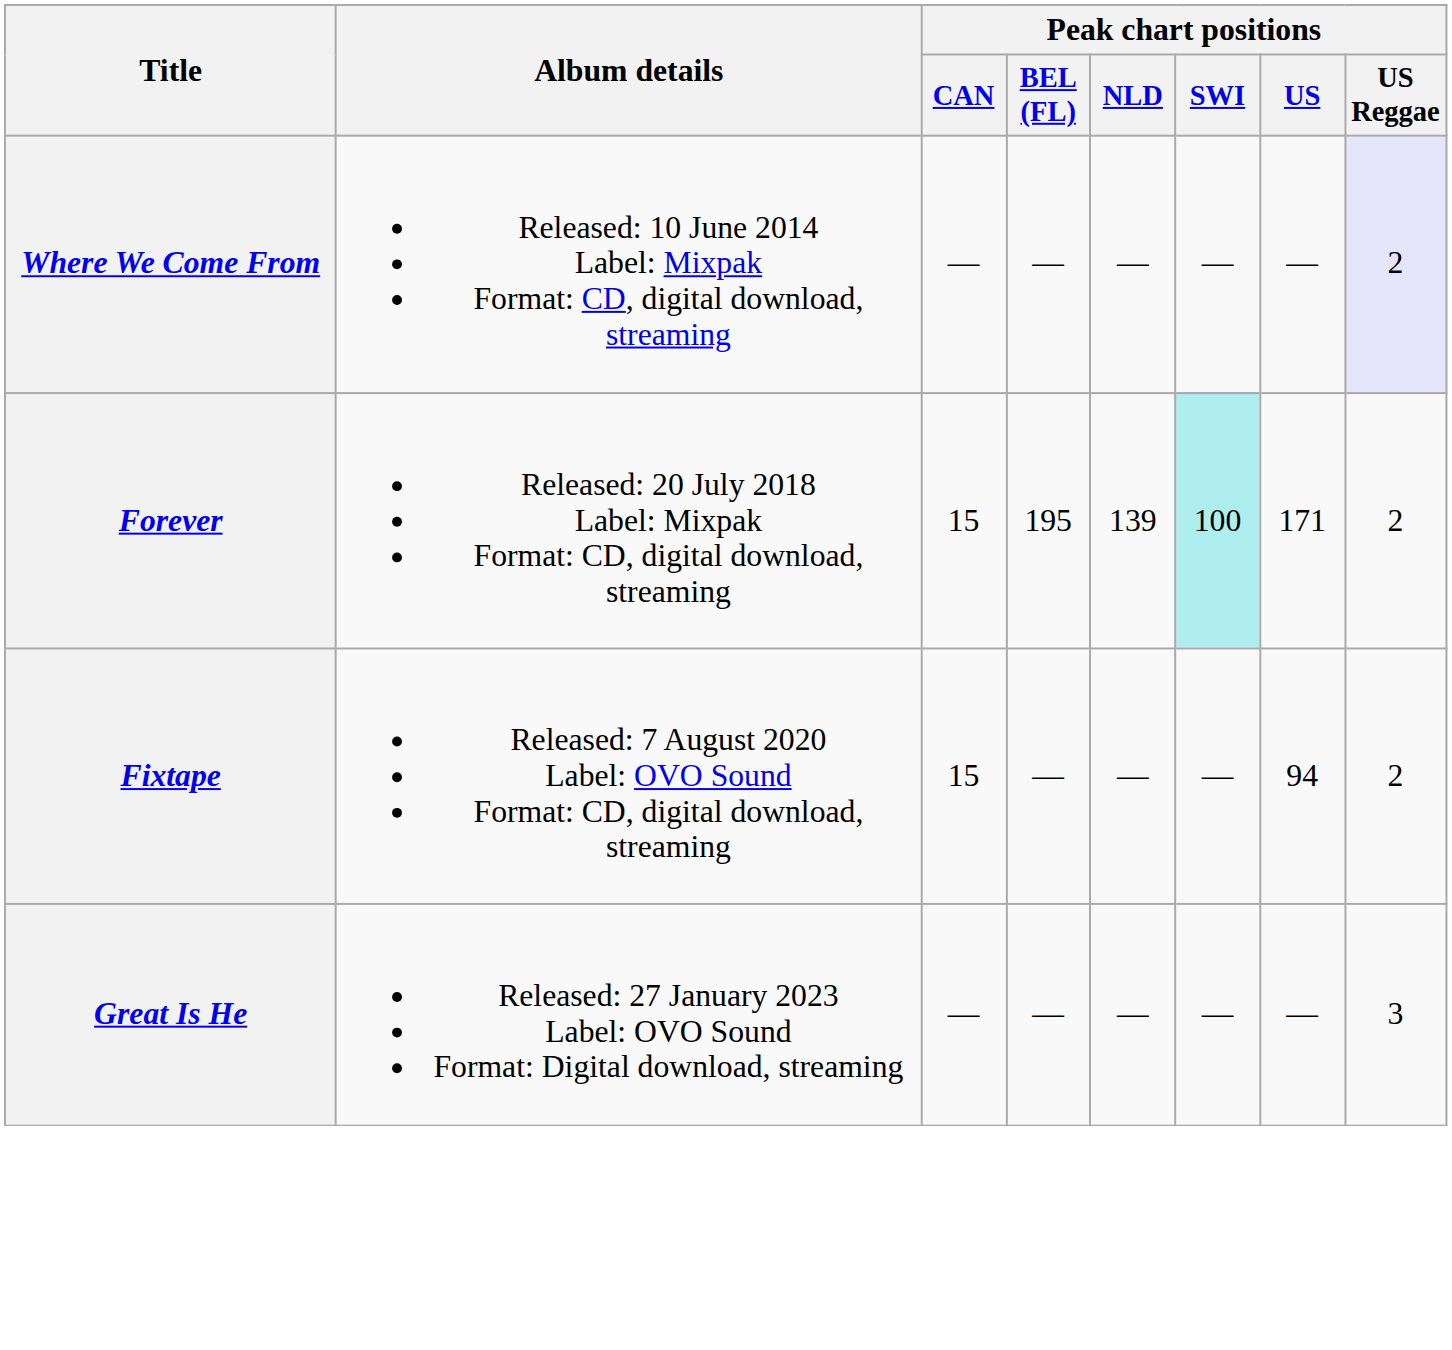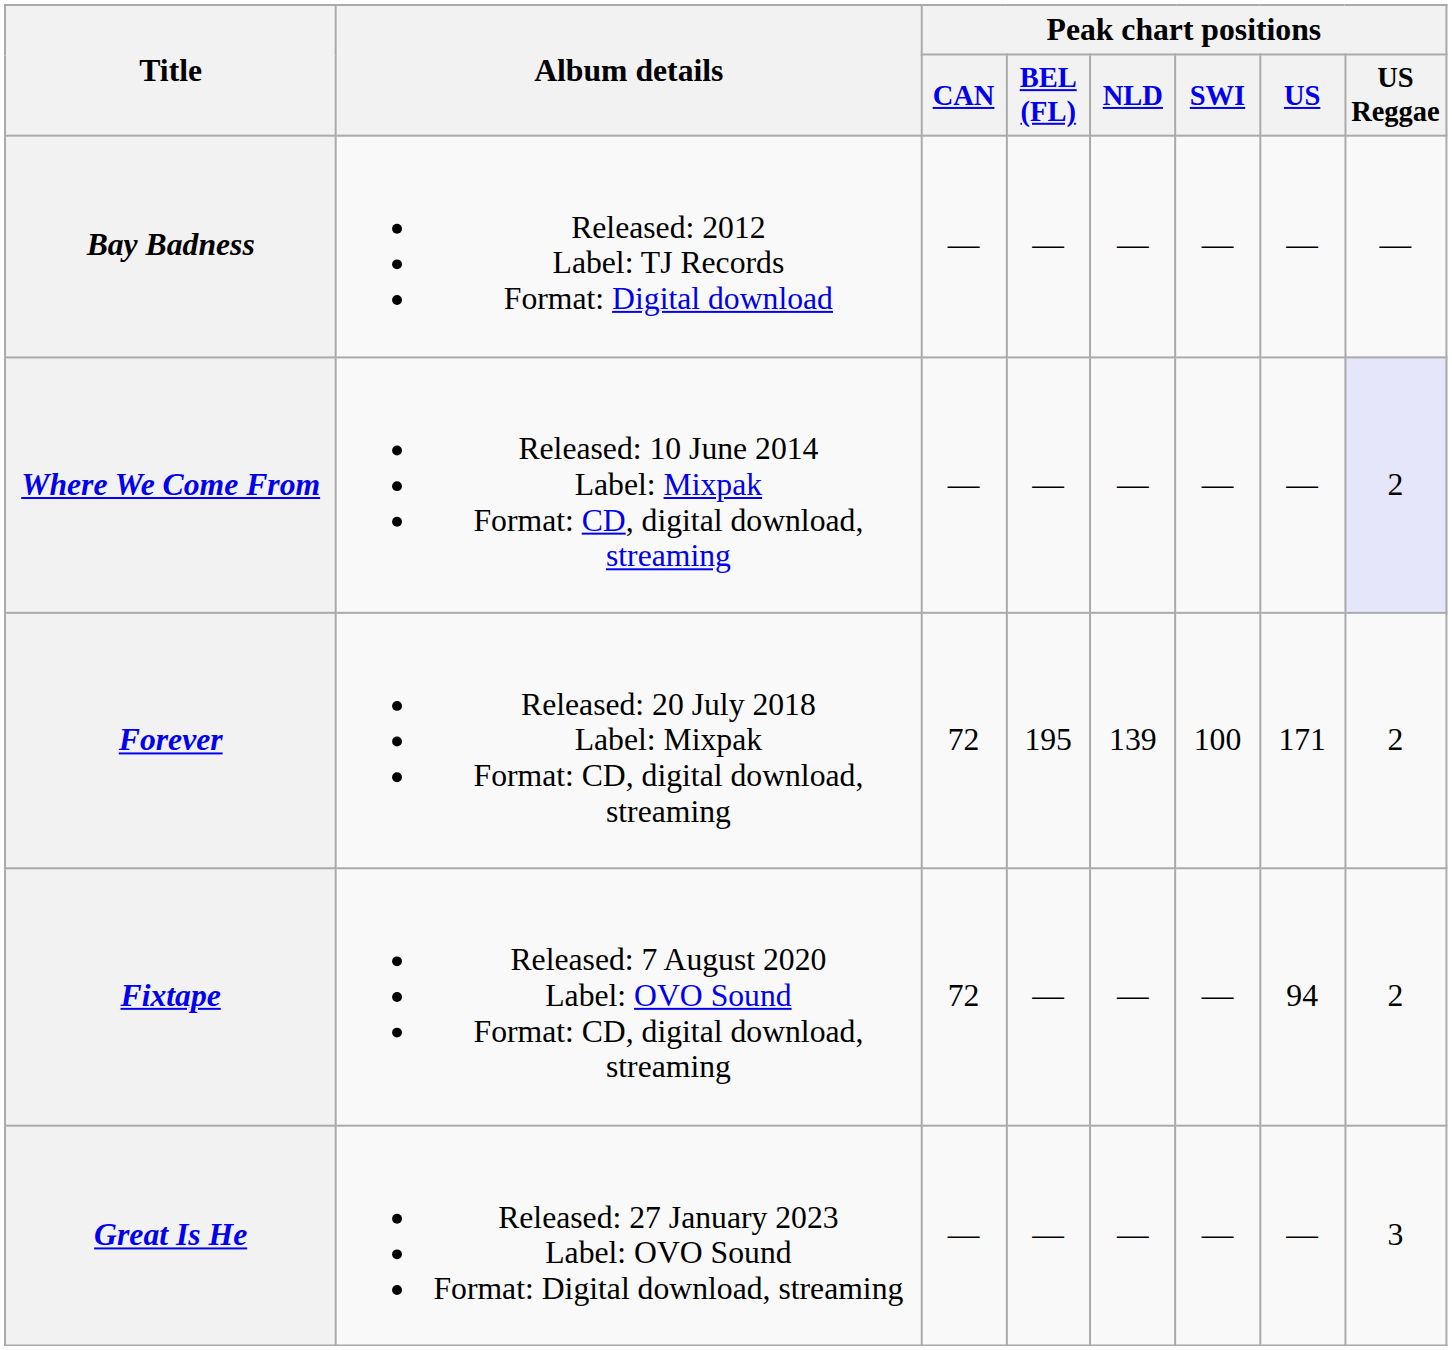 <table class="wikitable plainrowheaders" style="text-align:center;">
 <tr>
 <th scope="col" rowspan="2" style="width:10em;">Title</th>
 <th scope="col" rowspan="2" style="width:18em;">Album details</th>
 <th scope="col" colspan="6">Peak chart positions</th>
 </tr>
 <tr>
 <th scope="col" style="width:2.5em;font-size:90%;"><a href='#'>CAN</a><br></th>
 <th scope="col" style="width:2.5em; font-size:90%;"><a href='#'>BEL<br>(FL)</a><br></th>
 <th scope="col" style="width:2.5em;font-size:90%;"><a href='#'>NLD</a><br></th>
 <th scope="col" style="width:2.5em; font-size:90%;"><a href='#'>SWI</a><br></th>
 <th scope="col" style="width:2.5em; font-size:90%;"><a href='#'>US</a><br></th>
 <th scope="col" style="width:2.2em;font-size:90%;">US Reggae<br></th>
 </tr>
 <tr>
+<th scope="row"><em>Bay Badness</em></th>
+<td><br><ul><li>Released: 2012</li><li>Label: TJ Records</li><li>Format: <a href='#'>Digital download</a></li></ul></td>
+<td>—</td>
+<td>—</td>
+<td>—</td>
+<td>—</td>
+<td>—</td>
+<td>—</td>
+</tr>
+<tr>
 <th scope="row"><em><a href='#'>Where We Come From</a></em></th>
 <td><br><ul><li>Released: 10 June 2014</li><li>Label: <a href='#'>Mixpak</a></li><li>Format: <a href='#'>CD</a>, digital download, <a href='#'>streaming</a></li></ul></td>
 <td>—</td>
 <td>—</td>
 <td>—</td>
 <td>—</td>
 <td>—</td>
 <td style="background: lavender;">2</td>
 </tr>
 <tr>
 <th scope="row"><em><a href='#'>Forever</a></em></th>
 <td><br><ul><li>Released: 20 July 2018</li><li>Label: Mixpak</li><li>Format: CD, digital download, streaming</li></ul></td>
-<td>15</td>
+<td>72</td>
 <td>195</td>
 <td>139</td>
-<td style="background: paleturquoise;">100</td>
+<td>100</td>
 <td>171</td>
 <td>2</td>
 </tr>
 <tr>
 <th scope="row"><em><a href='#'>Fixtape</a></em></th>
 <td><br><ul><li>Released: 7 August 2020</li><li>Label: <a href='#'>OVO Sound</a></li><li>Format: CD, digital download, streaming</li></ul></td>
-<td>15</td>
+<td>72</td>
 <td>—</td>
 <td>—</td>
 <td>—</td>
 <td>94</td>
 <td>2</td>
 </tr>
 <tr>
 <th scope="row"><em><a href='#'>Great Is He</a></em></th>
 <td><br><ul><li>Released: 27 January 2023</li><li>Label: OVO Sound</li><li>Format: Digital download, streaming</li></ul></td>
 <td>—</td>
 <td>—</td>
 <td>—</td>
 <td>—</td>
 <td>—</td>
 <td>3</td>
 </tr>
 </table>
